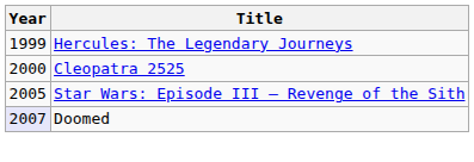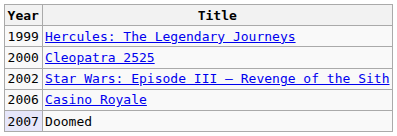 <table class="wikitable">
 <tr>
 <th>Year</th>
 <th>Title</th>
 </tr>
 <tr>
 <td>1999</td>
 <td><a href='#'>Hercules: The Legendary Journeys</a></td>
 </tr>
 <tr>
 <td>2000</td>
 <td><a href='#'>Cleopatra 2525</a></td>
 </tr>
 <tr>
-<td>2005</td>
+<td>2002</td>
 <td><a href='#'>Star Wars: Episode III – Revenge of the Sith</a></td>
+</tr>
+<tr>
+<td>2006</td>
+<td><a href='#'>Casino Royale</a></td>
 </tr>
 <tr>
 <td style="background: lavender;">2007</td>
 <td>Doomed</td>
 </tr>
 </table>
